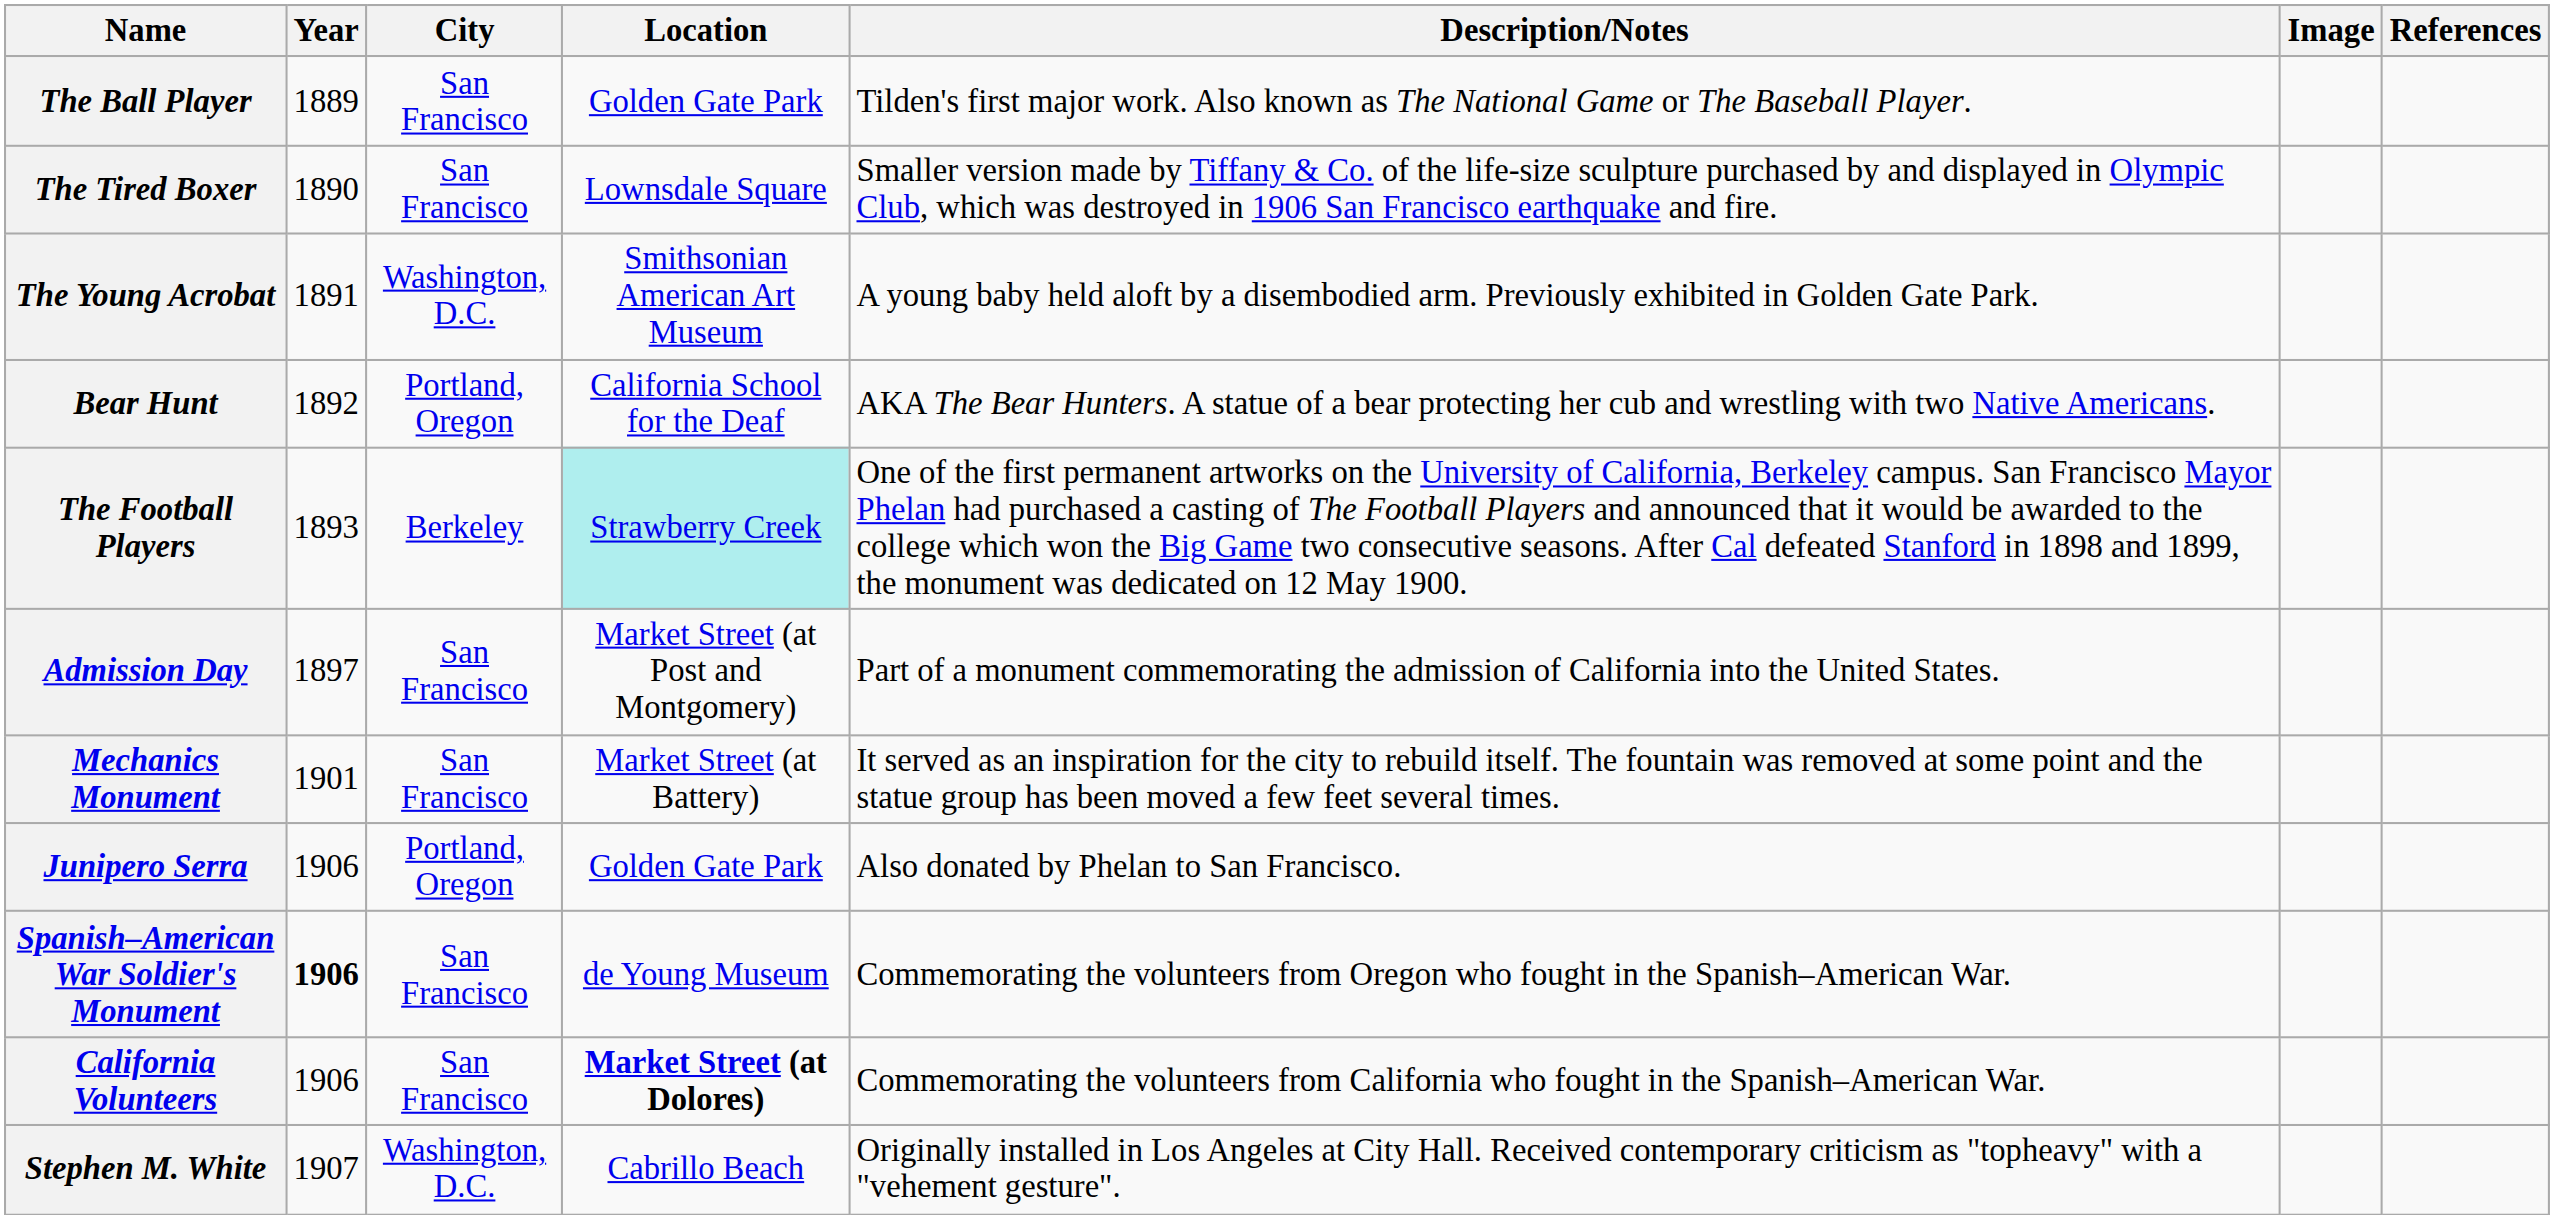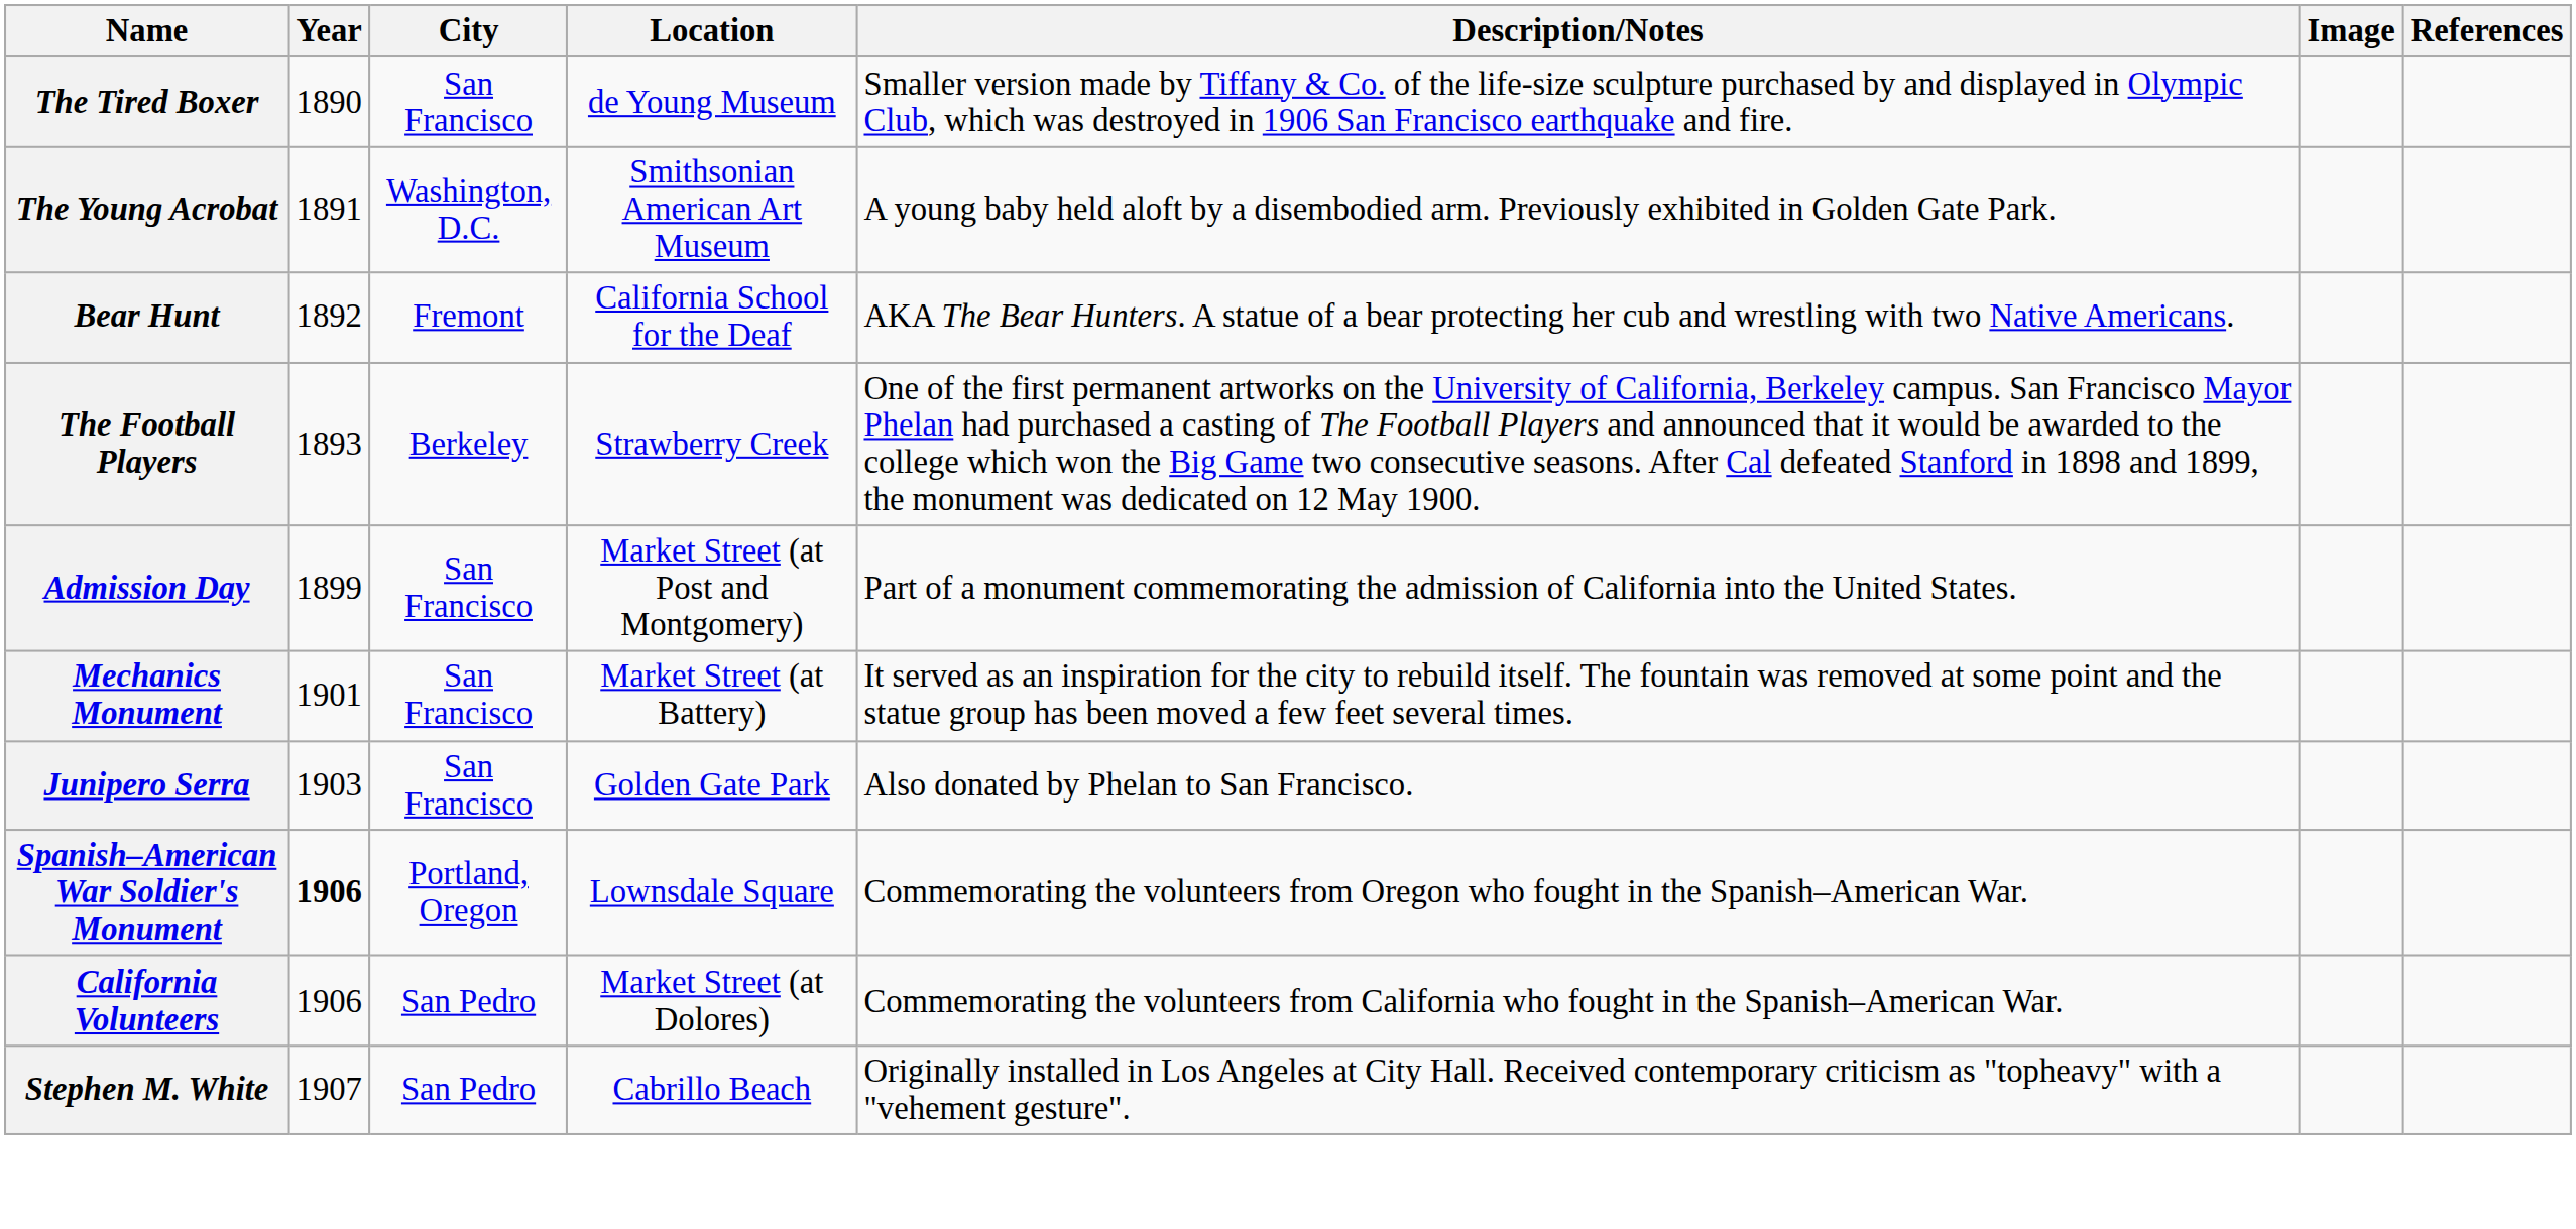 <table class="wikitable sortable" style="text-align:center;">
 <tr>
 <th>Name</th>
 <th>Year</th>
 <th>City</th>
 <th class="unsortable">Location</th>
 <th class="unsortable">Description/Notes</th>
 <th class="unsortable">Image</th>
 <th class="unsortable">References</th>
 </tr>
 <tr>
-<th><em>The Ball Player</em></th>
-<td>1889</td>
-<td><a href='#'>San Francisco</a></td>
-<td><a href='#'>Golden Gate Park</a></td>
-<td style="text-align:left;">Tilden's first major work. Also known as <em>The National Game</em> or <em>The Baseball Player</em>.</td>
-<td></td>
-<td></td>
-</tr>
-<tr>
 <th><em>The Tired Boxer</em></th>
 <td>1890</td>
 <td><a href='#'>San Francisco</a></td>
-<td><a href='#'>Lownsdale Square</a></td>
+<td><a href='#'>de Young Museum</a></td>
 <td style="text-align:left;">Smaller version made by <a href='#'>Tiffany & Co.</a> of the life-size sculpture purchased by and displayed in <a href='#'>Olympic Club</a>, which was destroyed in <a href='#'>1906 San Francisco earthquake</a> and fire.</td>
 <td></td>
 <td></td>
 </tr>
 <tr>
 <th><em>The Young Acrobat</em></th>
 <td>1891</td>
 <td><a href='#'>Washington, D.C.</a></td>
 <td><a href='#'>Smithsonian American Art Museum</a></td>
 <td style="text-align:left;">A young baby held aloft by a disembodied arm. Previously exhibited in Golden Gate Park.</td>
 <td></td>
 <td></td>
 </tr>
 <tr>
 <th><em>Bear Hunt</em></th>
 <td>1892</td>
-<td><a href='#'>Portland, Oregon</a></td>
+<td><a href='#'>Fremont</a></td>
 <td><a href='#'>California School for the Deaf</a></td>
 <td style="text-align:left;">AKA <em>The Bear Hunters</em>. A statue of a bear protecting her cub and wrestling with two <a href='#'>Native Americans</a>.</td>
 <td></td>
 <td></td>
 </tr>
 <tr>
 <th><em>The Football Players</em></th>
 <td>1893</td>
 <td><a href='#'>Berkeley</a></td>
-<td style="background: paleturquoise;"><a href='#'>Strawberry Creek</a></td>
+<td><a href='#'>Strawberry Creek</a></td>
 <td style="text-align:left;">One of the first permanent artworks on the <a href='#'>University of California, Berkeley</a> campus. San Francisco <a href='#'>Mayor Phelan</a> had purchased a casting of <em>The Football Players</em> and announced that it would be awarded to the college which won the <a href='#'>Big Game</a> two consecutive seasons. After <a href='#'>Cal</a> defeated <a href='#'>Stanford</a> in 1898 and 1899, the monument was dedicated on 12 May 1900.</td>
 <td></td>
 <td></td>
 </tr>
 <tr>
 <th><em><a href='#'>Admission Day</a></em></th>
-<td>1897</td>
+<td>1899</td>
 <td><a href='#'>San Francisco</a></td>
 <td><a href='#'>Market Street</a> (at Post and Montgomery)</td>
 <td style="text-align:left;">Part of a monument commemorating the admission of California into the United States.</td>
 <td></td>
 <td></td>
 </tr>
 <tr>
 <th><em><a href='#'>Mechanics Monument</a></em></th>
 <td>1901</td>
 <td><a href='#'>San Francisco</a></td>
 <td><a href='#'>Market Street</a> (at Battery)</td>
 <td style="text-align:left;">It served as an inspiration for the city to rebuild itself. The fountain was removed at some point and the statue group has been moved a few feet several times.</td>
 <td></td>
 <td></td>
 </tr>
 <tr>
 <th><a href='#'><em>Junipero Serra</em></a></th>
-<td>1906</td>
-<td><a href='#'>Portland, Oregon</a></td>
+<td>1903</td>
+<td><a href='#'>San Francisco</a></td>
 <td><a href='#'>Golden Gate Park</a></td>
 <td style="text-align:left;">Also donated by Phelan to San Francisco.</td>
 <td></td>
 <td></td>
 </tr>
 <tr>
 <th><em><a href='#'>Spanish–American War Soldier's Monument</a></em></th>
 <td><strong>1906</strong></td>
-<td><a href='#'>San Francisco</a></td>
-<td><a href='#'>de Young Museum</a></td>
+<td><a href='#'>Portland, Oregon</a></td>
+<td><a href='#'>Lownsdale Square</a></td>
 <td style="text-align:left;">Commemorating the volunteers from Oregon who fought in the Spanish–American War.</td>
 <td></td>
 <td></td>
 </tr>
 <tr>
 <th><a href='#'><em>California Volunteers</em></a></th>
 <td>1906</td>
-<td><a href='#'>San Francisco</a></td>
-<td><strong><a href='#'>Market Street</a> (at Dolores)</strong></td>
+<td><a href='#'>San Pedro</a></td>
+<td><a href='#'>Market Street</a> (at Dolores)</td>
 <td style="text-align:left;">Commemorating the volunteers from California who fought in the Spanish–American War.</td>
 <td></td>
 <td></td>
 </tr>
 <tr>
 <th><em>Stephen M. White</em></th>
 <td>1907</td>
-<td><a href='#'>Washington, D.C.</a></td>
+<td><a href='#'>San Pedro</a></td>
 <td><a href='#'>Cabrillo Beach</a></td>
 <td style="text-align:left;">Originally installed in Los Angeles at City Hall. Received contemporary criticism as "topheavy" with a "vehement gesture".</td>
 <td></td>
 <td></td>
 </tr>
 </table>
